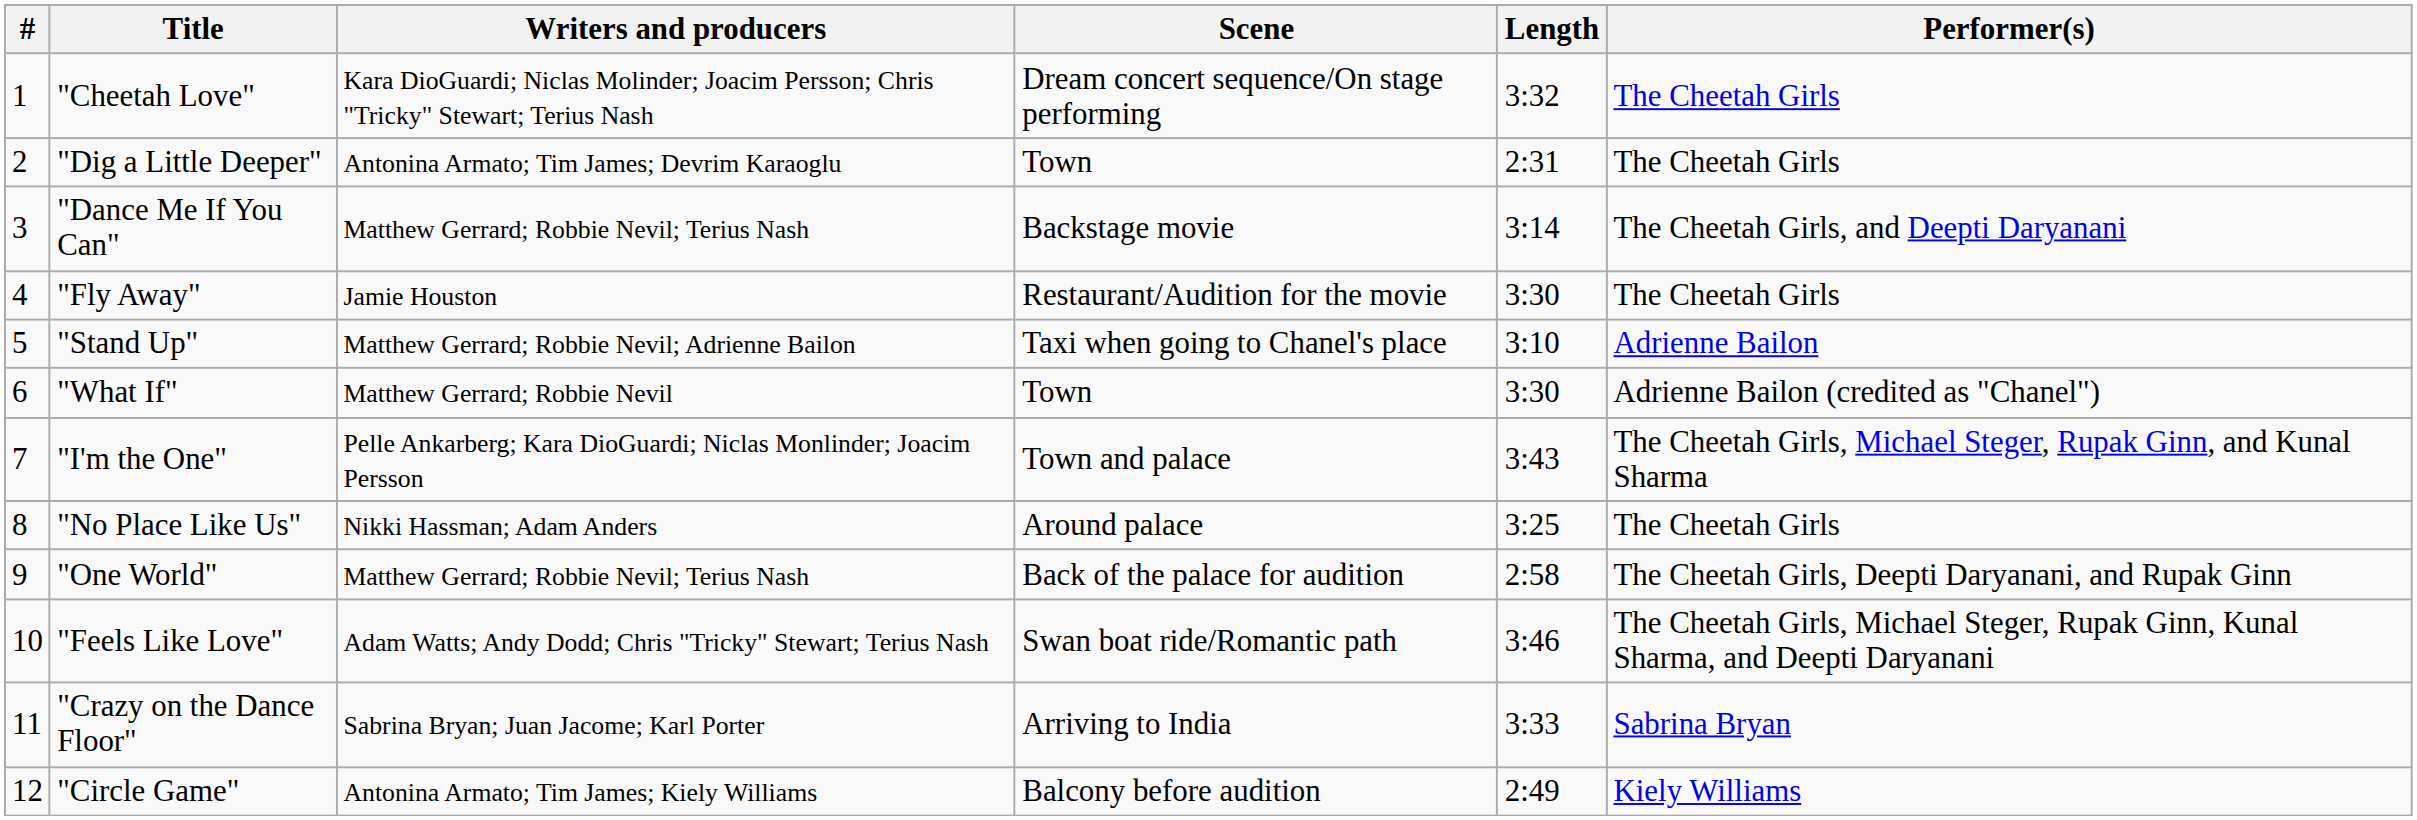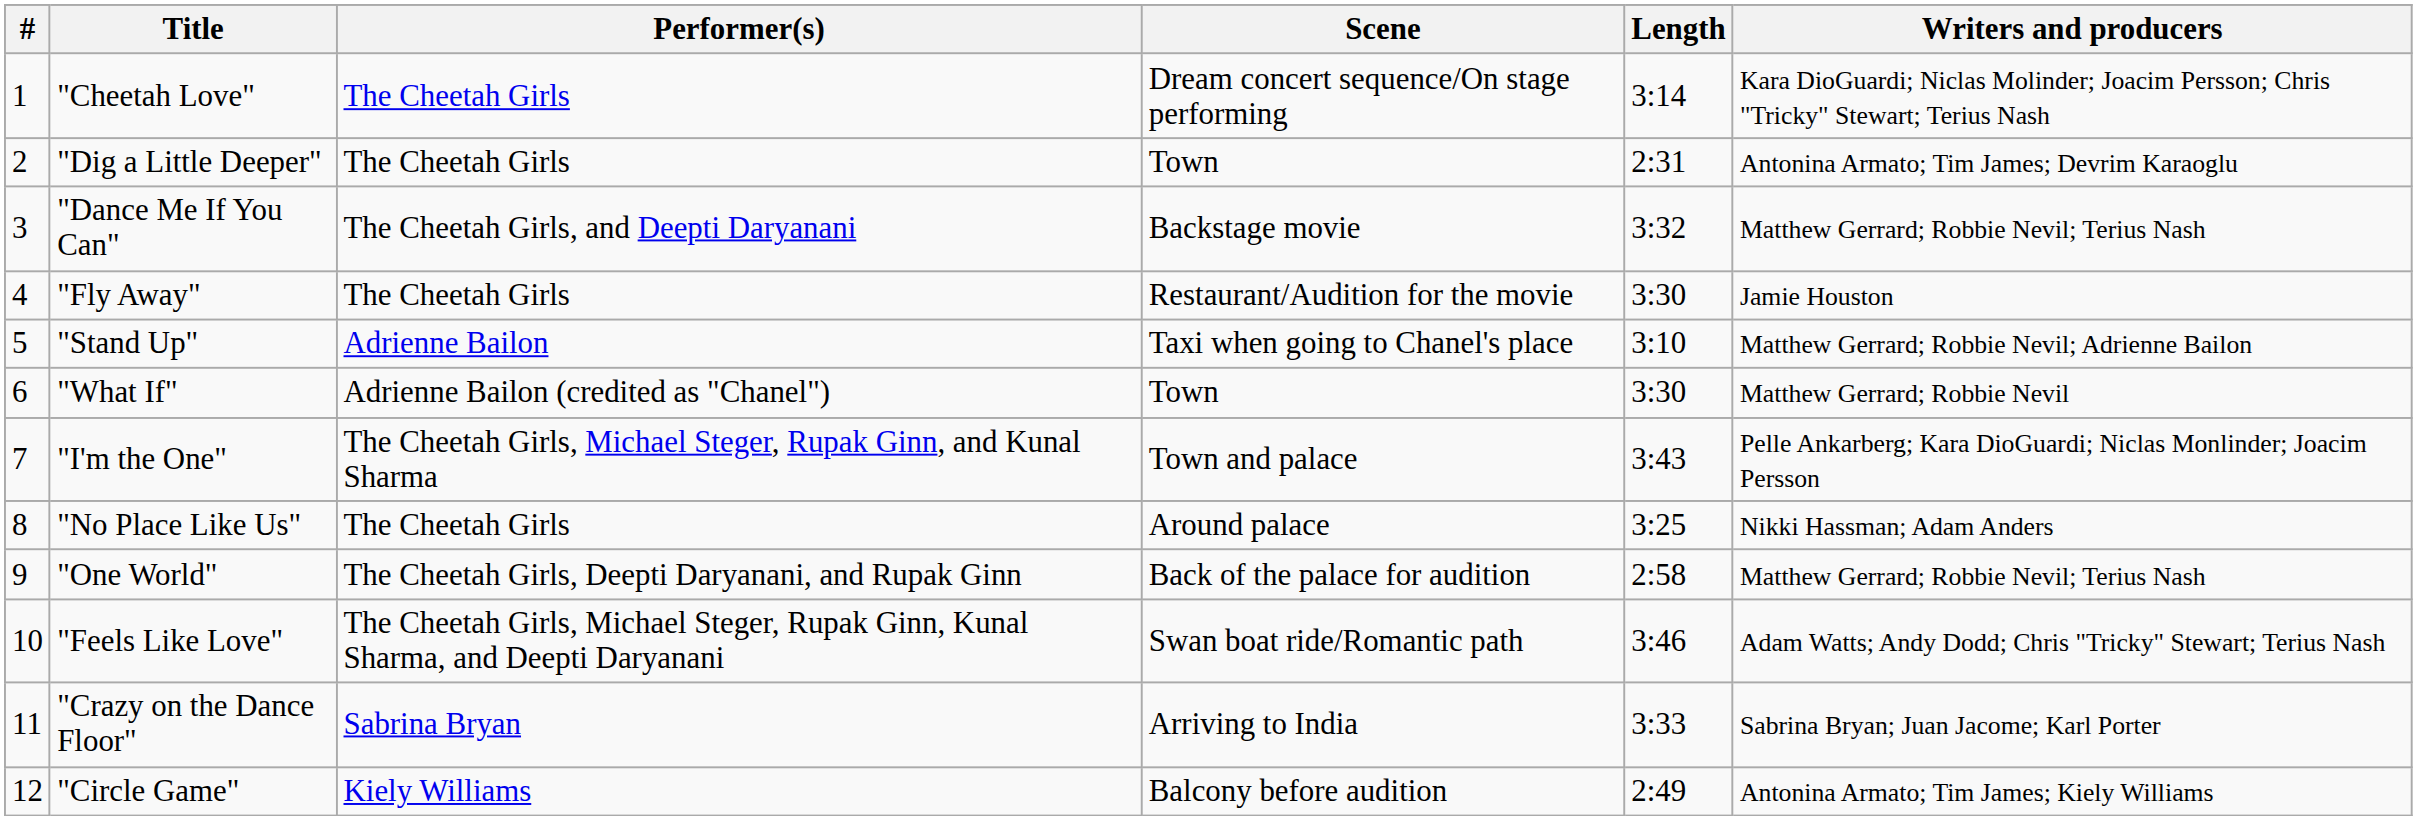 <table class="wikitable" style="font-size: 100%">
 <tr>
 <th>#</th>
 <th>Title</th>
-<th>Writers and producers</th>
+<th>Performer(s)</th>
 <th>Scene</th>
 <th>Length</th>
-<th>Performer(s)</th>
+<th>Writers and producers</th>
 </tr>
 <tr>
 <td>1</td>
 <td>"Cheetah Love"</td>
+<td><a href='#'>The Cheetah Girls</a></td>
+<td>Dream concert sequence/On stage performing</td>
+<td>3:14</td>
 <td><small>Kara DioGuardi; Niclas Molinder; Joacim Persson; Chris "Tricky" Stewart; Terius Nash </small></td>
-<td>Dream concert sequence/On stage performing</td>
-<td>3:32</td>
-<td><a href='#'>The Cheetah Girls</a></td>
 </tr>
 <tr>
 <td>2</td>
 <td>"Dig a Little Deeper"</td>
-<td><small>Antonina Armato; Tim James; Devrim Karaoglu</small></td>
+<td>The Cheetah Girls</td>
 <td>Town</td>
 <td>2:31</td>
-<td>The Cheetah Girls</td>
+<td><small>Antonina Armato; Tim James; Devrim Karaoglu</small></td>
 </tr>
 <tr>
 <td>3</td>
 <td>"Dance Me If You Can"</td>
+<td>The Cheetah Girls, and <a href='#'>Deepti Daryanani</a></td>
+<td>Backstage movie</td>
+<td>3:32</td>
 <td><small>Matthew Gerrard; Robbie Nevil; Terius Nash</small></td>
-<td>Backstage movie</td>
-<td>3:14</td>
-<td>The Cheetah Girls, and <a href='#'>Deepti Daryanani</a></td>
 </tr>
 <tr>
 <td>4</td>
 <td>"Fly Away"</td>
-<td><small>Jamie Houston </small></td>
+<td>The Cheetah Girls</td>
 <td>Restaurant/Audition for the movie</td>
 <td>3:30</td>
-<td>The Cheetah Girls</td>
+<td><small>Jamie Houston </small></td>
 </tr>
 <tr>
 <td>5</td>
 <td>"Stand Up"</td>
-<td><small>Matthew Gerrard; Robbie Nevil; Adrienne Bailon </small></td>
+<td><a href='#'>Adrienne Bailon</a></td>
 <td>Taxi when going to Chanel's place</td>
 <td>3:10</td>
-<td><a href='#'>Adrienne Bailon</a></td>
+<td><small>Matthew Gerrard; Robbie Nevil; Adrienne Bailon </small></td>
 </tr>
 <tr>
 <td>6</td>
 <td>"What If"</td>
-<td><small>Matthew Gerrard; Robbie Nevil </small></td>
+<td>Adrienne Bailon (credited as "Chanel")</td>
 <td>Town</td>
 <td>3:30</td>
-<td>Adrienne Bailon (credited as "Chanel")</td>
+<td><small>Matthew Gerrard; Robbie Nevil </small></td>
 </tr>
 <tr>
 <td>7</td>
 <td>"I'm the One"</td>
-<td><small>Pelle Ankarberg; Kara DioGuardi; Niclas Monlinder; Joacim Persson </small></td>
+<td>The Cheetah Girls,  <a href='#'>Michael Steger</a>, <a href='#'>Rupak Ginn</a>, and Kunal Sharma</td>
 <td>Town and palace</td>
 <td>3:43</td>
-<td>The Cheetah Girls,  <a href='#'>Michael Steger</a>, <a href='#'>Rupak Ginn</a>, and Kunal Sharma</td>
+<td><small>Pelle Ankarberg; Kara DioGuardi; Niclas Monlinder; Joacim Persson </small></td>
 </tr>
 <tr>
 <td>8</td>
 <td>"No Place Like Us"</td>
-<td><small>Nikki Hassman; Adam Anders  </small></td>
+<td>The Cheetah Girls</td>
 <td>Around palace</td>
 <td>3:25</td>
-<td>The Cheetah Girls</td>
+<td><small>Nikki Hassman; Adam Anders  </small></td>
 </tr>
 <tr>
 <td>9</td>
 <td>"One World"</td>
-<td><small>Matthew Gerrard; Robbie Nevil; Terius Nash</small></td>
+<td>The Cheetah Girls, Deepti Daryanani, and Rupak Ginn</td>
 <td>Back of the palace for audition</td>
 <td>2:58</td>
-<td>The Cheetah Girls, Deepti Daryanani, and Rupak Ginn</td>
+<td><small>Matthew Gerrard; Robbie Nevil; Terius Nash</small></td>
 </tr>
 <tr>
 <td>10</td>
 <td>"Feels Like Love"</td>
-<td><small>Adam Watts; Andy Dodd; Chris "Tricky" Stewart; Terius Nash </small></td>
+<td>The Cheetah Girls, Michael Steger, Rupak Ginn, Kunal Sharma, and Deepti Daryanani</td>
 <td>Swan boat ride/Romantic path</td>
 <td>3:46</td>
-<td>The Cheetah Girls, Michael Steger, Rupak Ginn, Kunal Sharma, and Deepti Daryanani</td>
+<td><small>Adam Watts; Andy Dodd; Chris "Tricky" Stewart; Terius Nash </small></td>
 </tr>
 <tr>
 <td>11</td>
 <td>"Crazy on the Dance Floor"</td>
-<td><small>Sabrina Bryan; Juan Jacome; Karl Porter </small></td>
+<td><a href='#'>Sabrina Bryan</a></td>
 <td>Arriving to India</td>
 <td>3:33</td>
-<td><a href='#'>Sabrina Bryan</a></td>
+<td><small>Sabrina Bryan; Juan Jacome; Karl Porter </small></td>
 </tr>
 <tr>
 <td>12</td>
 <td>"Circle Game"</td>
-<td><small>Antonina Armato; Tim James; Kiely Williams </small></td>
+<td><a href='#'>Kiely Williams</a></td>
 <td>Balcony before audition</td>
 <td>2:49</td>
-<td><a href='#'>Kiely Williams</a></td>
+<td><small>Antonina Armato; Tim James; Kiely Williams </small></td>
 </tr>
 </table>
